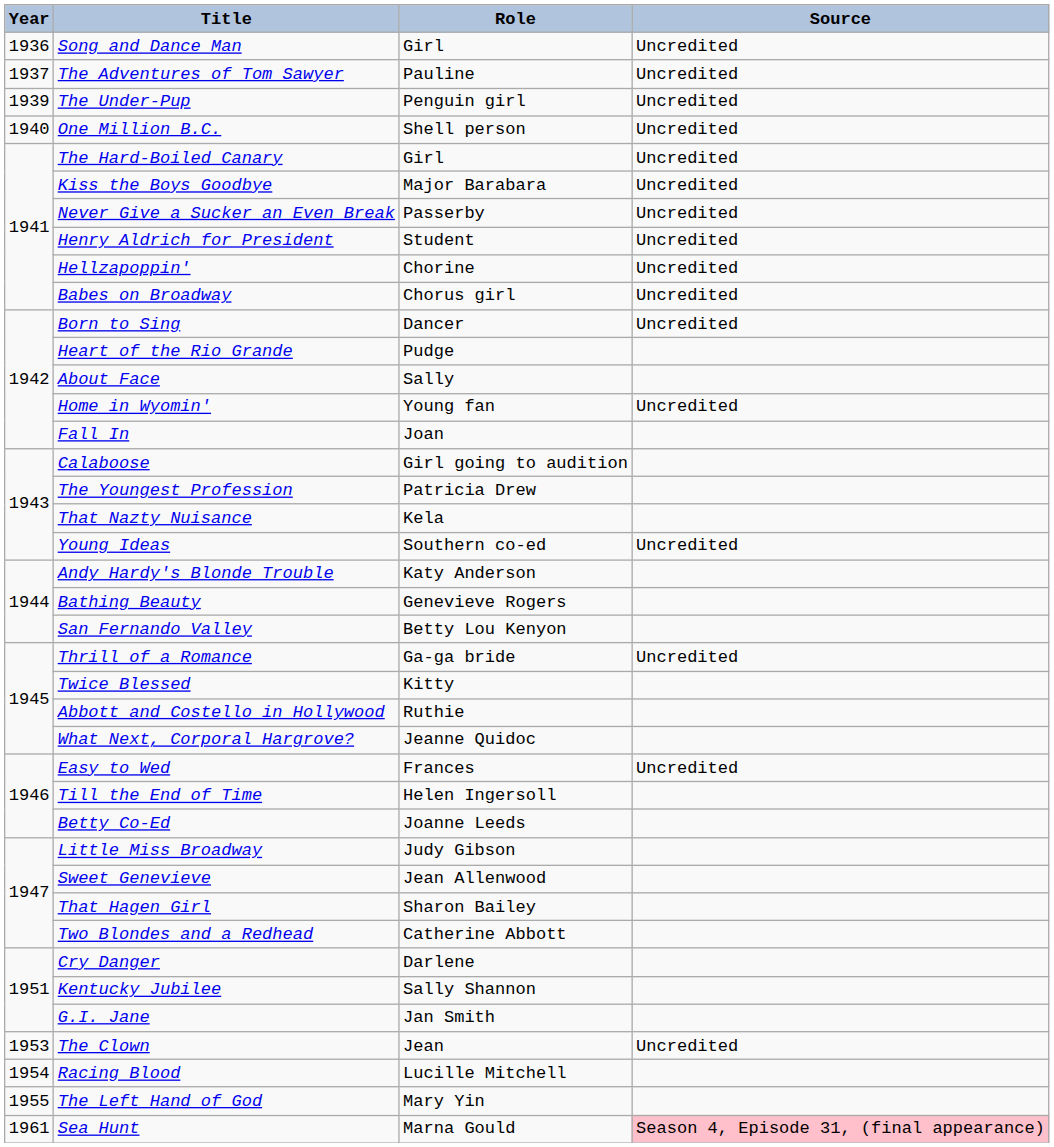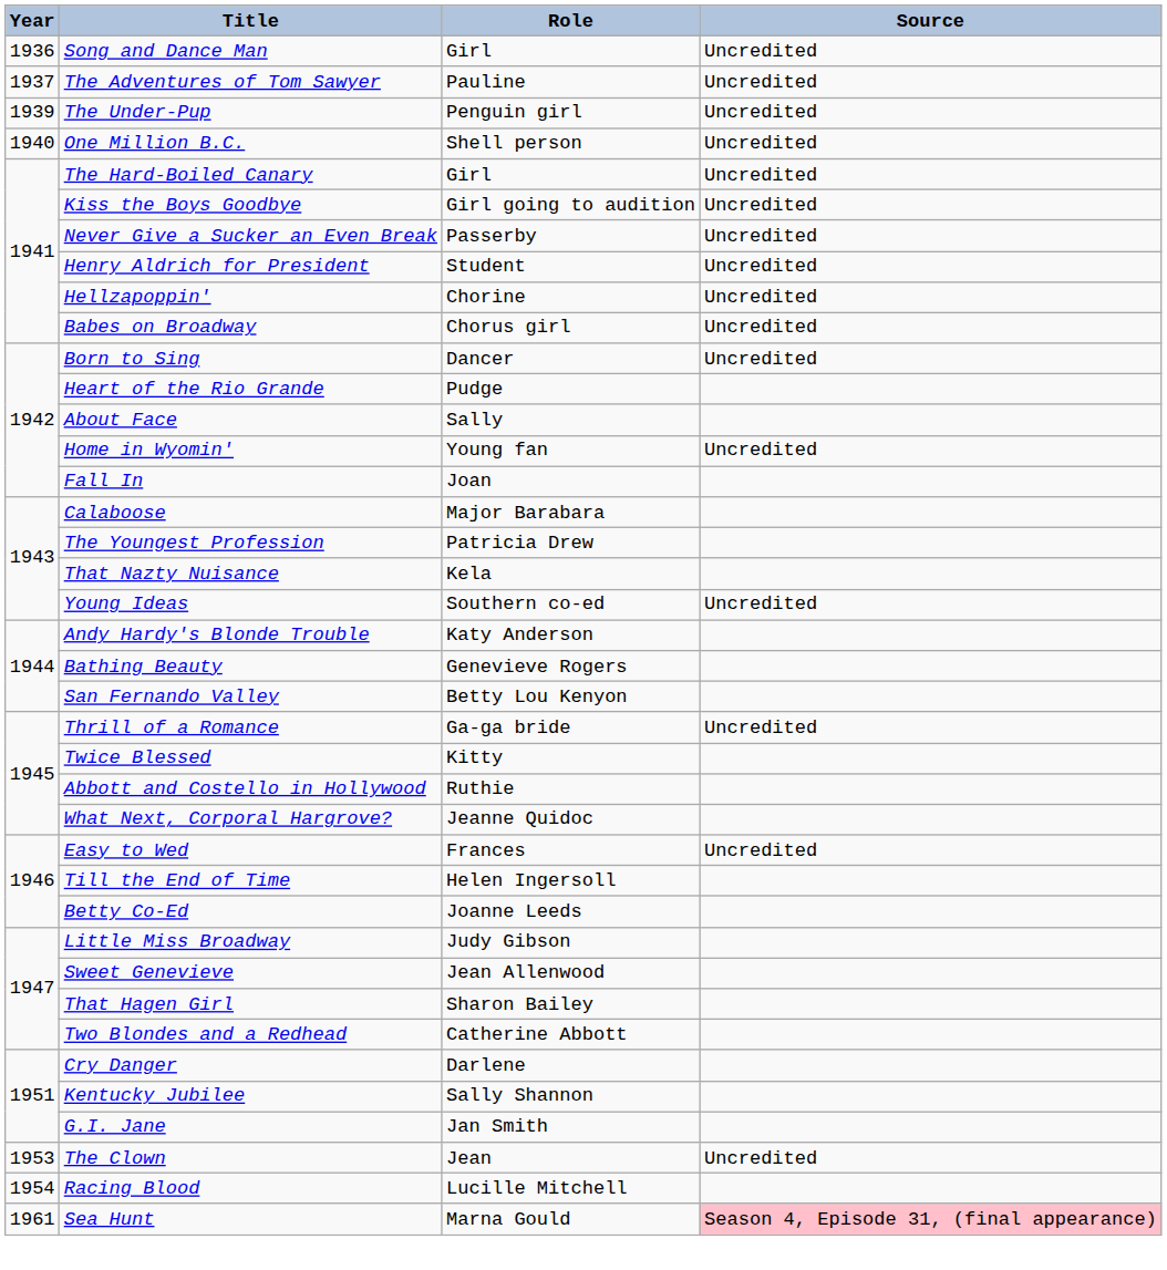 <table class="wikitable">
 <tr>
 <th style="background:#B0C4DE;">Year</th>
 <th style="background:#B0C4DE;">Title</th>
 <th style="background:#B0C4DE;">Role</th>
 <th style="background:#B0C4DE;">Source</th>
 </tr>
 <tr>
 <td rowspan=1>1936</td>
 <td><em><a href='#'>Song and Dance Man</a></em></td>
 <td>Girl</td>
 <td>Uncredited</td>
 </tr>
 <tr>
 <td rowspan=1>1937</td>
 <td><em><a href='#'>The Adventures of Tom Sawyer</a></em></td>
 <td>Pauline</td>
 <td>Uncredited</td>
 </tr>
 <tr>
 <td rowspan=1>1939</td>
 <td><em><a href='#'>The Under-Pup</a></em></td>
 <td>Penguin girl</td>
 <td>Uncredited</td>
 </tr>
 <tr>
 <td rowspan=1>1940</td>
 <td><em><a href='#'>One Million B.C.</a></em></td>
 <td>Shell person</td>
 <td>Uncredited</td>
 </tr>
 <tr>
 <td rowspan=6>1941</td>
 <td><em><a href='#'>The Hard-Boiled Canary</a></em></td>
 <td>Girl</td>
 <td>Uncredited</td>
 </tr>
 <tr>
 <td><em><a href='#'>Kiss the Boys Goodbye</a></em></td>
-<td>Major Barabara</td>
+<td>Girl going to audition</td>
 <td>Uncredited</td>
 </tr>
 <tr>
 <td><em><a href='#'>Never Give a Sucker an Even Break</a></em></td>
 <td>Passerby</td>
 <td>Uncredited</td>
 </tr>
 <tr>
 <td><em><a href='#'>Henry Aldrich for President</a></em></td>
 <td>Student</td>
 <td>Uncredited</td>
 </tr>
 <tr>
 <td><em><a href='#'>Hellzapoppin'</a></em></td>
 <td>Chorine</td>
 <td>Uncredited</td>
 </tr>
 <tr>
 <td><em><a href='#'>Babes on Broadway</a></em></td>
 <td>Chorus girl</td>
 <td>Uncredited</td>
 </tr>
 <tr>
 <td rowspan=5>1942</td>
 <td><em><a href='#'>Born to Sing</a></em></td>
 <td>Dancer</td>
 <td>Uncredited</td>
 </tr>
 <tr>
 <td><em><a href='#'>Heart of the Rio Grande</a></em></td>
 <td>Pudge</td>
 <td></td>
 </tr>
 <tr>
 <td><em><a href='#'>About Face</a></em></td>
 <td>Sally</td>
 <td></td>
 </tr>
 <tr>
 <td><em><a href='#'>Home in Wyomin'</a></em></td>
 <td>Young fan</td>
 <td>Uncredited</td>
 </tr>
 <tr>
 <td><em><a href='#'>Fall In</a></em></td>
 <td>Joan</td>
 <td></td>
 </tr>
 <tr>
 <td rowspan=4>1943</td>
 <td><em><a href='#'>Calaboose</a></em></td>
-<td>Girl going to audition</td>
+<td>Major Barabara</td>
 <td></td>
 </tr>
 <tr>
 <td><em><a href='#'>The Youngest Profession</a></em></td>
 <td>Patricia Drew</td>
 <td></td>
 </tr>
 <tr>
 <td><em><a href='#'>That Nazty Nuisance</a></em></td>
 <td>Kela</td>
 <td></td>
 </tr>
 <tr>
 <td><em><a href='#'>Young Ideas</a></em></td>
 <td>Southern co-ed</td>
 <td>Uncredited</td>
 </tr>
 <tr>
 <td rowspan=3>1944</td>
 <td><em><a href='#'>Andy Hardy's Blonde Trouble</a></em></td>
 <td>Katy Anderson</td>
 <td></td>
 </tr>
 <tr>
 <td><em><a href='#'>Bathing Beauty</a></em></td>
 <td>Genevieve Rogers</td>
 <td></td>
 </tr>
 <tr>
 <td><em><a href='#'>San Fernando Valley</a></em></td>
 <td>Betty Lou Kenyon</td>
 <td></td>
 </tr>
 <tr>
 <td rowspan=4>1945</td>
 <td><em><a href='#'>Thrill of a Romance</a></em></td>
 <td>Ga-ga bride</td>
 <td>Uncredited</td>
 </tr>
 <tr>
 <td><em><a href='#'>Twice Blessed</a></em></td>
 <td>Kitty</td>
 <td></td>
 </tr>
 <tr>
 <td><em><a href='#'>Abbott and Costello in Hollywood</a></em></td>
 <td>Ruthie</td>
 <td></td>
 </tr>
 <tr>
 <td><em><a href='#'>What Next, Corporal Hargrove?</a></em></td>
 <td>Jeanne Quidoc</td>
 <td></td>
 </tr>
 <tr>
 <td rowspan=3>1946</td>
 <td><em><a href='#'>Easy to Wed</a></em></td>
 <td>Frances</td>
 <td>Uncredited</td>
 </tr>
 <tr>
 <td><em><a href='#'>Till the End of Time</a></em></td>
 <td>Helen Ingersoll</td>
 <td></td>
 </tr>
 <tr>
 <td><em><a href='#'>Betty Co-Ed</a></em></td>
 <td>Joanne Leeds</td>
 <td></td>
 </tr>
 <tr>
 <td rowspan=4>1947</td>
 <td><em><a href='#'>Little Miss Broadway</a></em></td>
 <td>Judy Gibson</td>
 <td></td>
 </tr>
 <tr>
 <td><em><a href='#'>Sweet Genevieve</a></em></td>
 <td>Jean Allenwood</td>
 <td></td>
 </tr>
 <tr>
 <td><em><a href='#'>That Hagen Girl</a></em></td>
 <td>Sharon Bailey</td>
 <td></td>
 </tr>
 <tr>
 <td><em><a href='#'>Two Blondes and a Redhead</a></em></td>
 <td>Catherine Abbott</td>
 <td></td>
 </tr>
 <tr>
 <td rowspan=3>1951</td>
 <td><em><a href='#'>Cry Danger</a></em></td>
 <td>Darlene</td>
 <td></td>
 </tr>
 <tr>
 <td><em><a href='#'>Kentucky Jubilee</a></em></td>
 <td>Sally Shannon</td>
 <td></td>
 </tr>
 <tr>
 <td><em><a href='#'>G.I. Jane</a></em></td>
 <td>Jan Smith</td>
 <td></td>
 </tr>
 <tr>
 <td rowspan=1>1953</td>
 <td><em><a href='#'>The Clown</a></em></td>
 <td>Jean</td>
 <td>Uncredited</td>
 </tr>
 <tr>
 <td rowspan=1>1954</td>
 <td><em><a href='#'>Racing Blood</a></em></td>
 <td>Lucille Mitchell</td>
 <td></td>
 </tr>
 <tr>
-<td rowspan=1>1955</td>
-<td><em><a href='#'>The Left Hand of God</a></em></td>
-<td>Mary Yin</td>
-<td></td>
-</tr>
-<tr>
 <td rowspan=1>1961</td>
 <td><em><a href='#'>Sea Hunt</a></em></td>
 <td>Marna Gould</td>
 <td style="background: pink;">Season 4, Episode 31, (final appearance)</td>
 </tr>
 </table>
